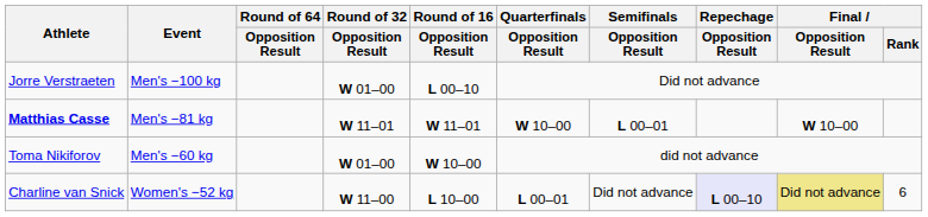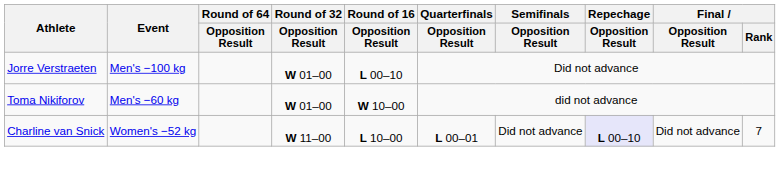 <table class="wikitable" style="font-size:90%">
 <tr>
 <th rowspan="2">Athlete</th>
 <th rowspan="2">Event</th>
 <th>Round of 64</th>
 <th>Round of 32</th>
 <th>Round of 16</th>
 <th>Quarterfinals</th>
 <th>Semifinals</th>
 <th>Repechage</th>
 <th colspan=2>Final / </th>
 </tr>
 <tr style="font-size:95%">
 <th>Opposition<br>Result</th>
 <th>Opposition<br>Result</th>
 <th>Opposition<br>Result</th>
 <th>Opposition<br>Result</th>
 <th>Opposition<br>Result</th>
 <th>Opposition<br>Result</th>
 <th>Opposition<br>Result</th>
 <th>Rank</th>
 </tr>
 <tr align=center>
 <td align=left><a href='#'>Jorre Verstraeten</a></td>
 <td align=left><a href='#'>Men's −100 kg</a></td>
 <td></td>
 <td><br><strong>W</strong> 01–00</td>
 <td><br><strong>L</strong> 00–10</td>
 <td colspan=5>Did not advance</td>
 </tr>
 <tr align=center>
-<td align=left><strong><a href='#'>Matthias Casse</a></strong></td>
-<td align=left><a href='#'>Men's −81 kg</a></td>
-<td></td>
-<td><br><strong>W</strong> 11–01</td>
-<td><br><strong>W</strong> 11–01</td>
-<td><br><strong>W</strong> 10–00</td>
-<td><br><strong>L</strong> 00–01</td>
-<td></td>
-<td><br><strong>W</strong> 10–00</td>
-<td></td>
-</tr>
-<tr align=center>
 <td align=left><a href='#'>Toma Nikiforov</a></td>
 <td align=left><a href='#'>Men's −60 kg</a></td>
 <td></td>
 <td><br><strong>W</strong> 01–00</td>
 <td><br><strong>W</strong> 10–00</td>
 <td colspan=5>did not advance</td>
 </tr>
 <tr align=center>
 <td align=left><a href='#'>Charline van Snick</a></td>
 <td align=left><a href='#'>Women's −52 kg</a></td>
 <td></td>
 <td><br><strong>W</strong> 11–00</td>
 <td><br><strong>L</strong> 10–00</td>
 <td><br><strong>L</strong> 00–01</td>
 <td>Did not advance</td>
 <td style="background: lavender;"><br><strong>L</strong> 00–10</td>
-<td style="background: khaki;">Did not advance</td>
-<td>6</td>
+<td>Did not advance</td>
+<td>7</td>
 </tr>
 </table>
